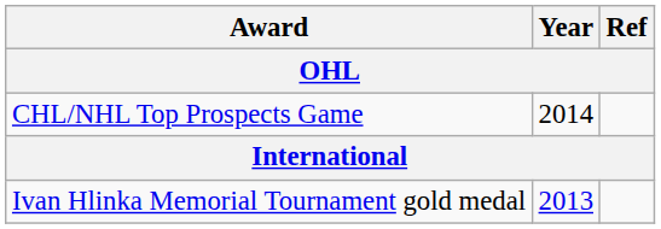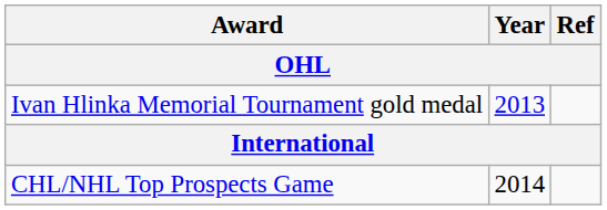 <table class="wikitable">
 <tr>
 <th>Award</th>
 <th>Year</th>
 <th>Ref</th>
 </tr>
 <tr>
 <th colspan="3"><a href='#'>OHL</a></th>
 </tr>
 <tr>
-<td><a href='#'>CHL/NHL Top Prospects Game</a></td>
-<td>2014</td>
+<td><a href='#'>Ivan Hlinka Memorial Tournament</a> gold medal</td>
+<td><a href='#'>2013</a></td>
 <td></td>
 </tr>
 <tr>
 <th colspan="3"><a href='#'>International</a></th>
 </tr>
 <tr>
-<td><a href='#'>Ivan Hlinka Memorial Tournament</a> gold medal</td>
-<td><a href='#'>2013</a></td>
+<td><a href='#'>CHL/NHL Top Prospects Game</a></td>
+<td>2014</td>
 <td></td>
 </tr>
 </table>
